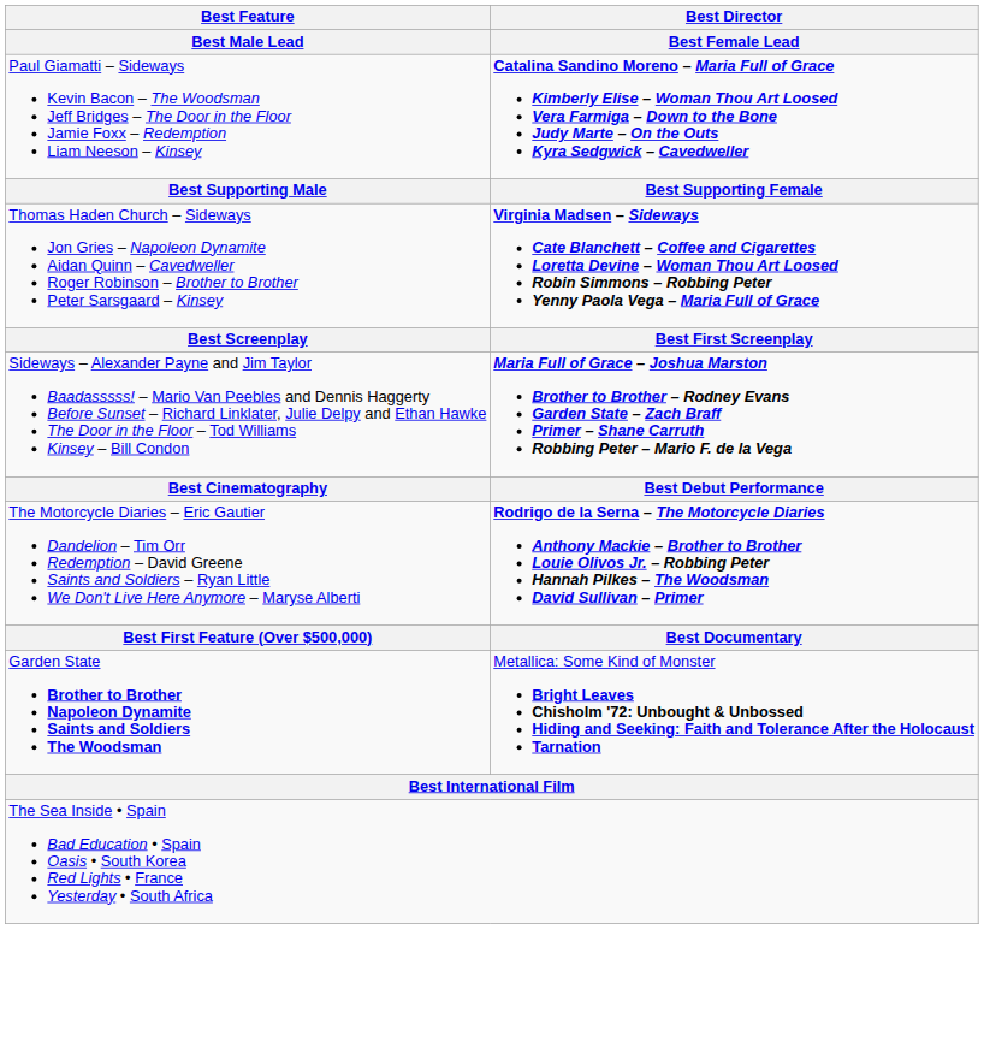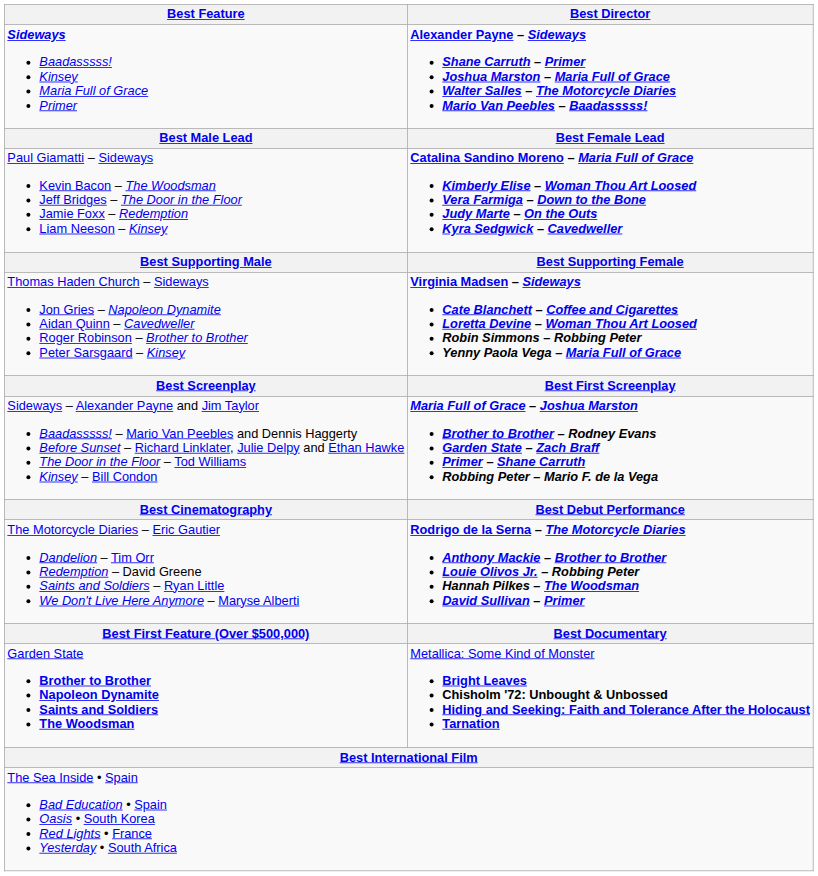 <table class="wikitable">
 <tr>
 <th><a href='#'>Best Feature</a></th>
 <th><a href='#'>Best Director</a></th>
+</tr>
+<tr>
+<td><strong><em><a href='#'>Sideways</a></em></strong><br><ul><li><em><a href='#'>Baadasssss!</a></em></li><li><em><a href='#'>Kinsey</a></em></li><li><em><a href='#'>Maria Full of Grace</a></em></li><li><em><a href='#'>Primer</a></em></li></ul></td>
+<td><strong><a href='#'>Alexander Payne</a> – <em><a href='#'>Sideways</a><strong><em><br><ul><li><a href='#'>Shane Carruth</a> – </em><a href='#'>Primer</a><em></li><li><a href='#'>Joshua Marston</a> – </em><a href='#'>Maria Full of Grace</a><em></li><li><a href='#'>Walter Salles</a> – </em><a href='#'>The Motorcycle Diaries</a><em></li><li><a href='#'>Mario Van Peebles</a> – </em><a href='#'>Baadasssss!</a><em></li></ul></td>
 </tr>
 <tr>
 <th><a href='#'>Best Male Lead</a></th>
 <th><a href='#'>Best Female Lead</a></th>
 </tr>
 <tr>
 <td></strong><a href='#'>Paul Giamatti</a> – </em><a href='#'>Sideways</a></em></strong><br><ul><li><a href='#'>Kevin Bacon</a> – <em><a href='#'>The Woodsman</a></em></li><li><a href='#'>Jeff Bridges</a> – <em><a href='#'>The Door in the Floor</a></em></li><li><a href='#'>Jamie Foxx</a> – <em><a href='#'>Redemption</a></em></li><li><a href='#'>Liam Neeson</a> – <em><a href='#'>Kinsey</a></em></li></ul></td>
 <td><strong><a href='#'>Catalina Sandino Moreno</a> – <em><a href='#'>Maria Full of Grace</a><strong><em><br><ul><li><a href='#'>Kimberly Elise</a> – </em><a href='#'>Woman Thou Art Loosed</a><em></li><li><a href='#'>Vera Farmiga</a> – </em><a href='#'>Down to the Bone</a><em></li><li><a href='#'>Judy Marte</a> – </em><a href='#'>On the Outs</a><em></li><li><a href='#'>Kyra Sedgwick</a> – </em><a href='#'>Cavedweller</a><em></li></ul></td>
 </tr>
 <tr>
 <th><a href='#'>Best Supporting Male</a></th>
 <th><a href='#'>Best Supporting Female</a></th>
 </tr>
 <tr>
 <td></strong><a href='#'>Thomas Haden Church</a> – </em><a href='#'>Sideways</a></em></strong><br><ul><li><a href='#'>Jon Gries</a> – <em><a href='#'>Napoleon Dynamite</a></em></li><li><a href='#'>Aidan Quinn</a> – <em><a href='#'>Cavedweller</a></em></li><li><a href='#'>Roger Robinson</a> – <em><a href='#'>Brother to Brother</a></em></li><li><a href='#'>Peter Sarsgaard</a> – <em><a href='#'>Kinsey</a></em></li></ul></td>
 <td><strong><a href='#'>Virginia Madsen</a> – <em><a href='#'>Sideways</a><strong><em><br><ul><li><a href='#'>Cate Blanchett</a> – </em><a href='#'>Coffee and Cigarettes</a><em></li><li><a href='#'>Loretta Devine</a> – </em><a href='#'>Woman Thou Art Loosed</a><em></li><li>Robin Simmons – </em>Robbing Peter<em></li><li>Yenny Paola Vega – </em><a href='#'>Maria Full of Grace</a><em></li></ul></td>
 </tr>
 <tr>
 <th><a href='#'>Best Screenplay</a></th>
 <th><a href='#'>Best First Screenplay</a></th>
 </tr>
 <tr>
 <td></em></strong><a href='#'>Sideways</a></em> – <a href='#'>Alexander Payne</a> and <a href='#'>Jim Taylor</a></strong><br><ul><li><em><a href='#'>Baadasssss!</a></em> – <a href='#'>Mario Van Peebles</a> and Dennis Haggerty</li><li><em><a href='#'>Before Sunset</a></em> – <a href='#'>Richard Linklater</a>, <a href='#'>Julie Delpy</a> and <a href='#'>Ethan Hawke</a></li><li><em><a href='#'>The Door in the Floor</a></em> – <a href='#'>Tod Williams</a></li><li><em><a href='#'>Kinsey</a></em> – <a href='#'>Bill Condon</a></li></ul></td>
 <td><strong><em><a href='#'>Maria Full of Grace</a><em> – <a href='#'>Joshua Marston</a><strong><br><ul><li></em><a href='#'>Brother to Brother</a><em> – Rodney Evans</li><li></em><a href='#'>Garden State</a><em> – <a href='#'>Zach Braff</a></li><li></em><a href='#'>Primer</a><em> – <a href='#'>Shane Carruth</a></li><li></em>Robbing Peter<em> – Mario F. de la Vega</li></ul></td>
 </tr>
 <tr>
 <th><a href='#'>Best Cinematography</a></th>
 <th><a href='#'>Best Debut Performance</a></th>
 </tr>
 <tr>
 <td></em></strong><a href='#'>The Motorcycle Diaries</a></em> – <a href='#'>Eric Gautier</a></strong><br><ul><li><em><a href='#'>Dandelion</a></em> – <a href='#'>Tim Orr</a></li><li><em><a href='#'>Redemption</a></em> – David Greene</li><li><em><a href='#'>Saints and Soldiers</a></em> – <a href='#'>Ryan Little</a></li><li><em><a href='#'>We Don't Live Here Anymore</a></em> – <a href='#'>Maryse Alberti</a></li></ul></td>
 <td><strong><a href='#'>Rodrigo de la Serna</a> – <em><a href='#'>The Motorcycle Diaries</a><strong><em><br><ul><li><a href='#'>Anthony Mackie</a> – </em><a href='#'>Brother to Brother</a><em></li><li><a href='#'>Louie Olivos Jr.</a> – </em>Robbing Peter<em></li><li>Hannah Pilkes – </em><a href='#'>The Woodsman</a><em></li><li><a href='#'>David Sullivan</a> – </em><a href='#'>Primer</a><em></li></ul></td>
 </tr>
 <tr>
 <th><a href='#'>Best First Feature (Over $500,000)</a></th>
 <th><a href='#'>Best Documentary</a></th>
 </tr>
 <tr>
 <td></em></strong><a href='#'>Garden State</a><strong><em><br><ul><li></em><a href='#'>Brother to Brother</a><em></li><li></em><a href='#'>Napoleon Dynamite</a><em></li><li></em><a href='#'>Saints and Soldiers</a><em></li><li></em><a href='#'>The Woodsman</a><em></li></ul></td>
 <td></em></strong><a href='#'>Metallica: Some Kind of Monster</a><strong><em><br><ul><li></em><a href='#'>Bright Leaves</a><em></li><li></em>Chisholm '72: Unbought & Unbossed<em></li><li></em><a href='#'>Hiding and Seeking: Faith and Tolerance After the Holocaust</a><em></li><li></em><a href='#'>Tarnation</a><em></li></ul></td>
 </tr>
 <tr>
 <th colspan="2"><a href='#'>Best International Film</a></th>
 </tr>
 <tr>
 <td colspan="2"></em></strong><a href='#'>The Sea Inside</a></em> • <a href='#'>Spain</a></strong><br><ul><li><em><a href='#'>Bad Education</a></em> • <a href='#'>Spain</a></li><li><em><a href='#'>Oasis</a></em> • <a href='#'>South Korea</a></li><li><em><a href='#'>Red Lights</a></em> • <a href='#'>France</a></li><li><em><a href='#'>Yesterday</a></em> • <a href='#'>South Africa</a></li></ul></td>
 </tr>
 </table>
